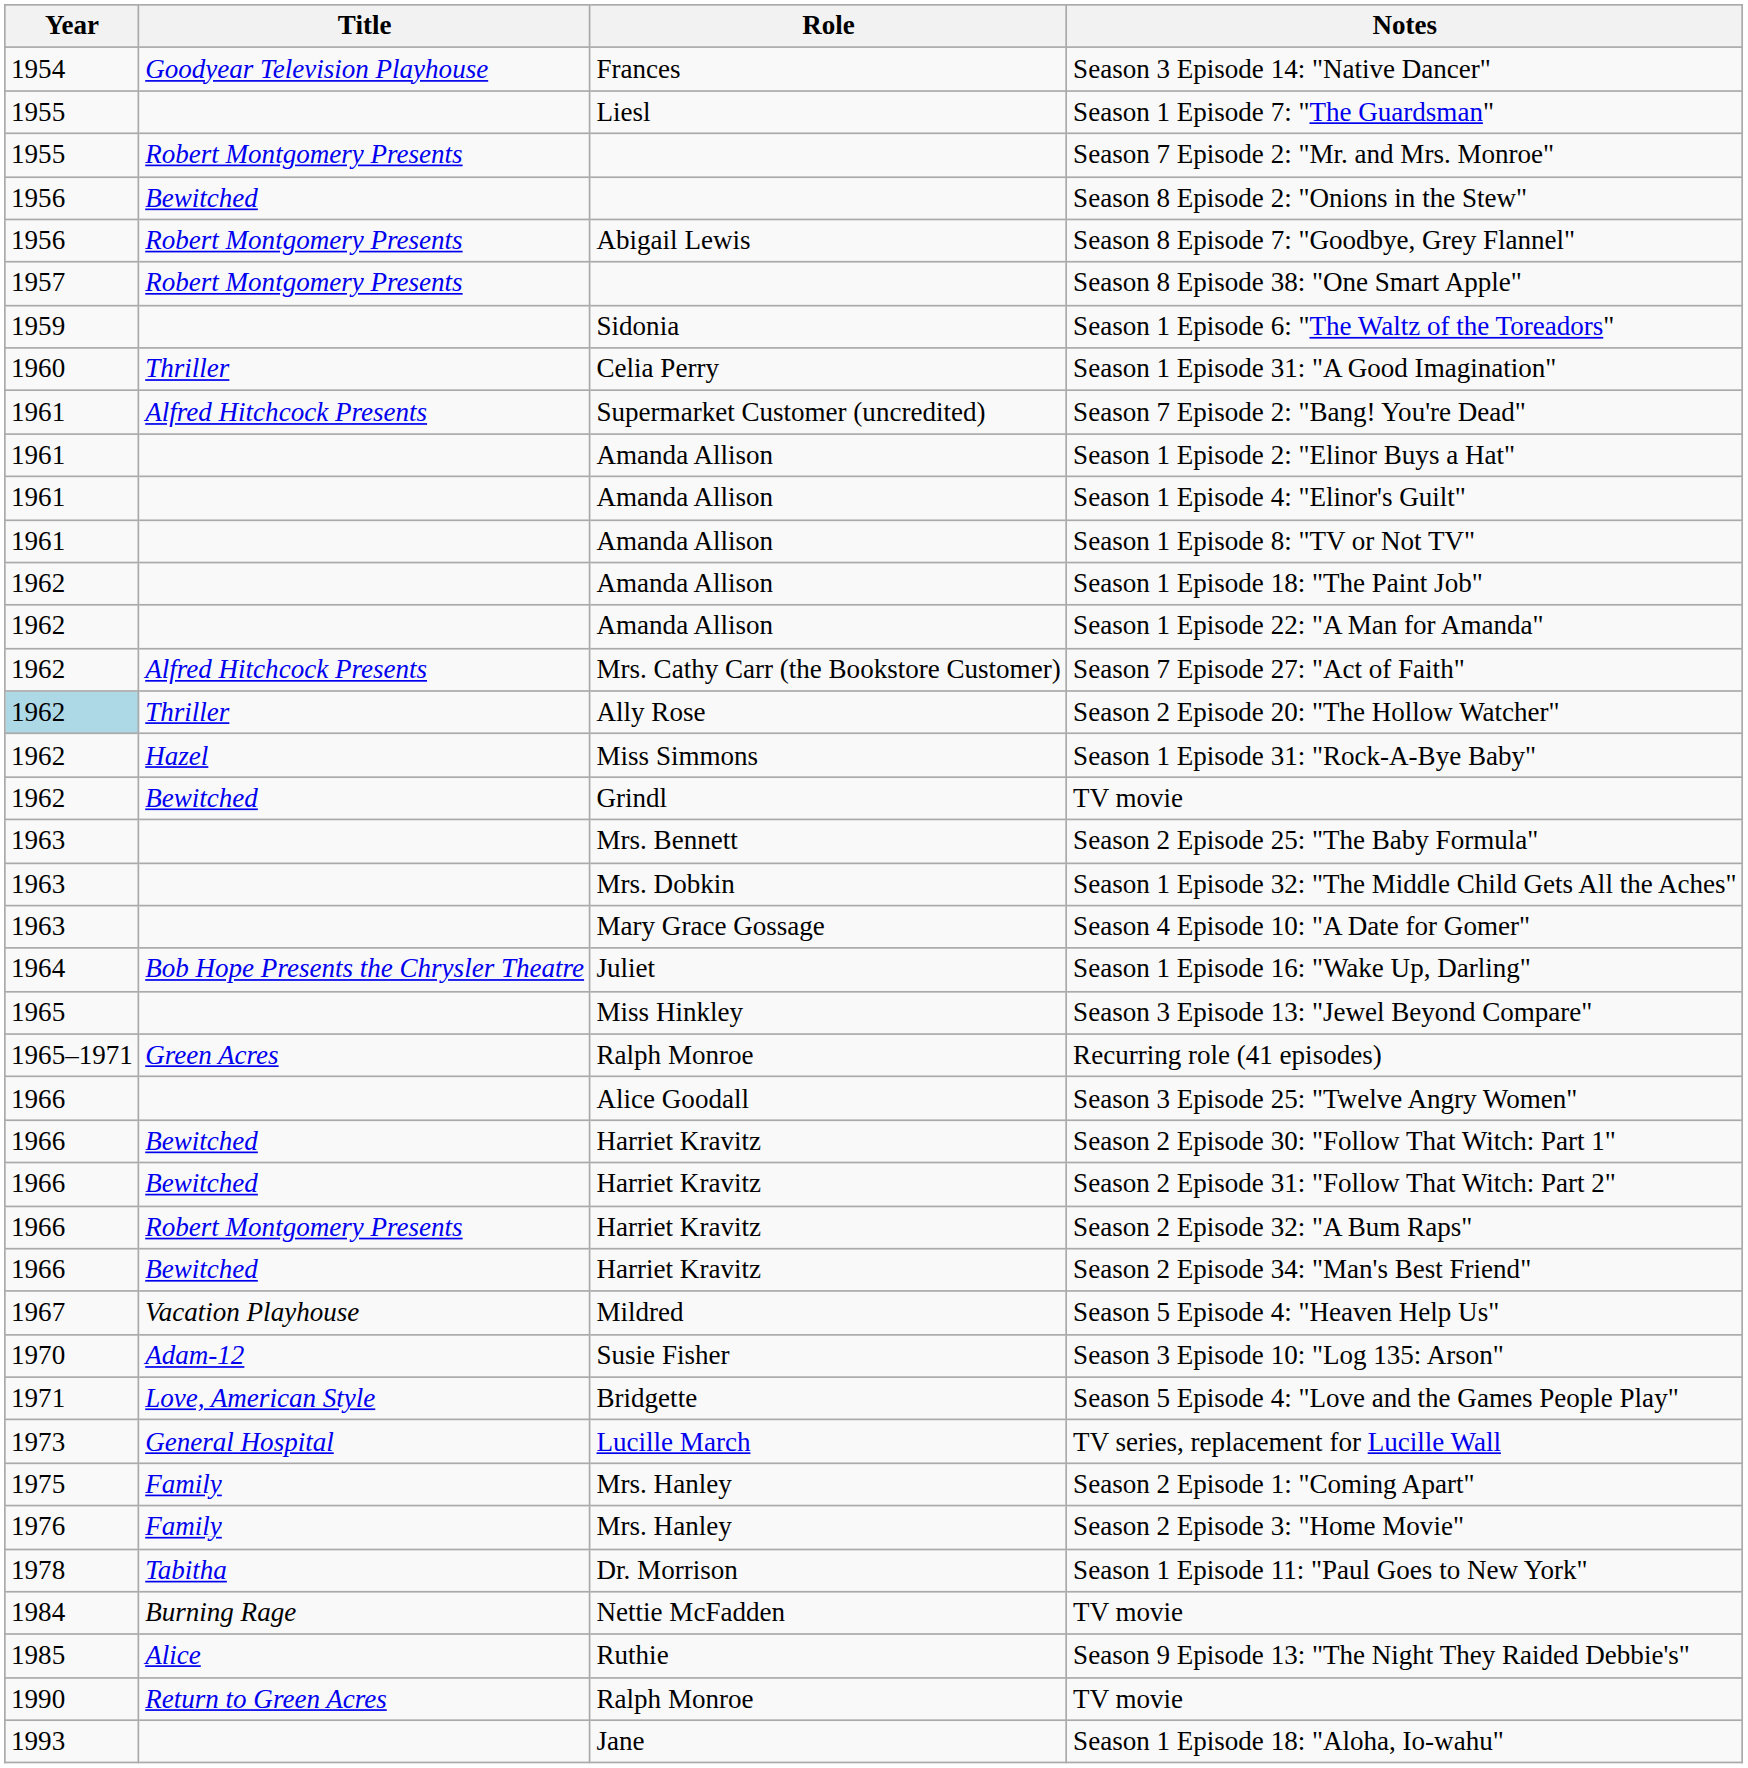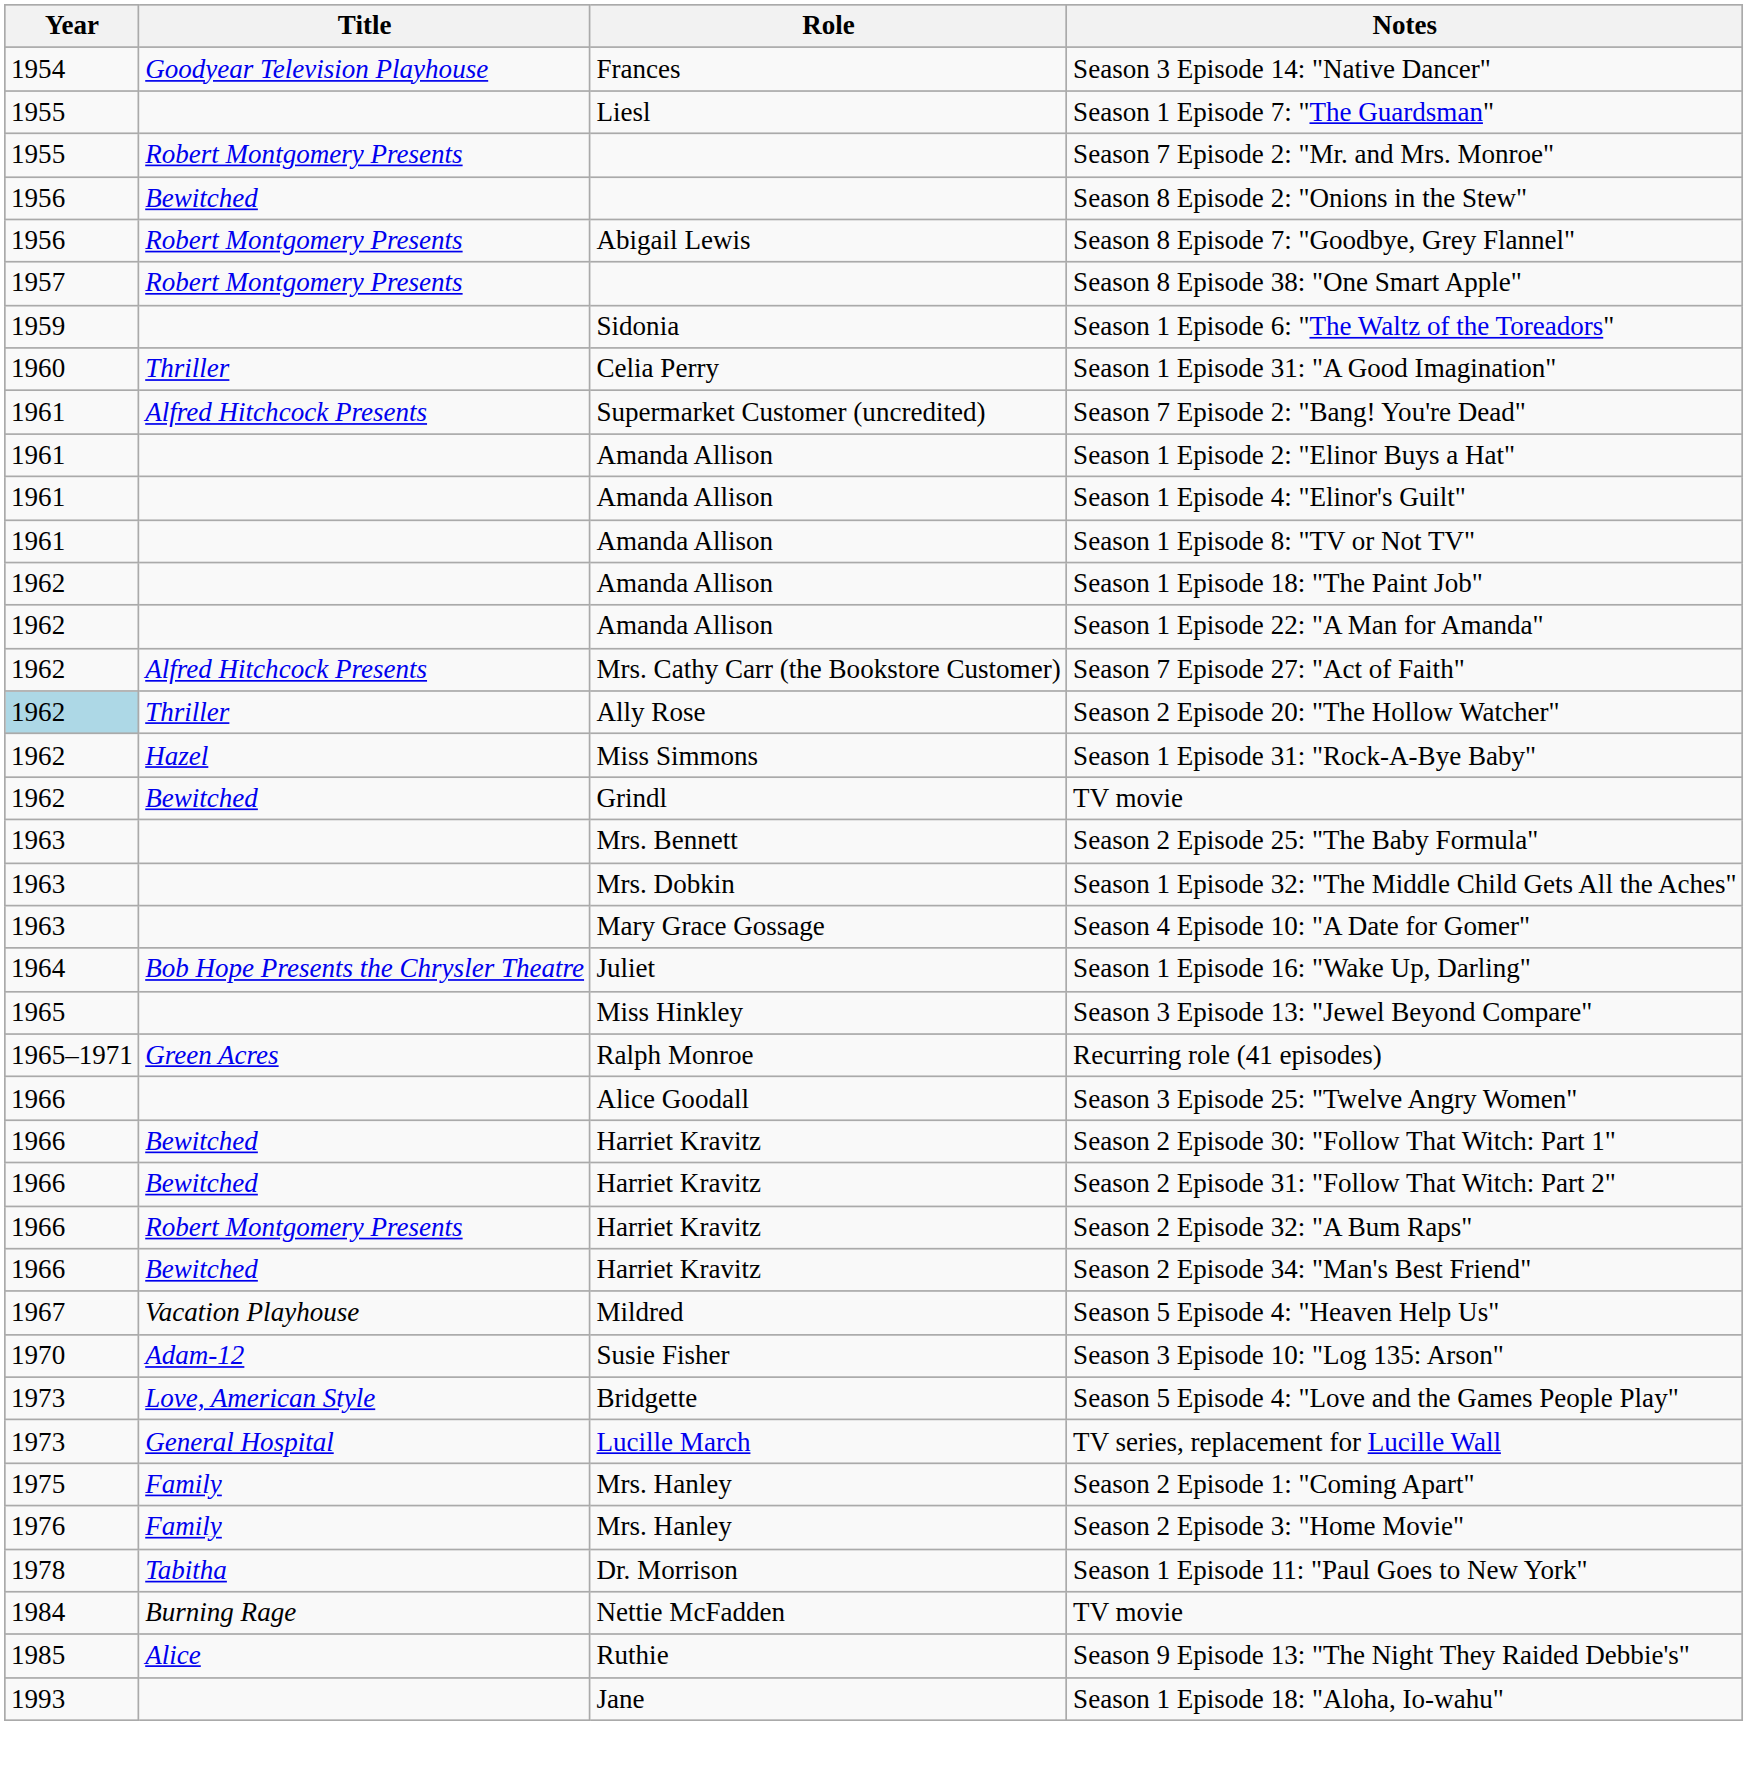 <table class="wikitable sortable">
 <tr>
 <th>Year</th>
 <th>Title</th>
 <th>Role</th>
 <th class="unsortable">Notes</th>
 </tr>
 <tr>
 <td>1954</td>
 <td><em><a href='#'>Goodyear Television Playhouse</a></em></td>
 <td>Frances</td>
 <td>Season 3 Episode 14: "Native Dancer"</td>
 </tr>
 <tr>
 <td>1955</td>
 <td><em></em></td>
 <td>Liesl</td>
 <td>Season 1 Episode 7: "<a href='#'>The Guardsman</a>"</td>
 </tr>
 <tr>
 <td>1955</td>
 <td><em><a href='#'>Robert Montgomery Presents</a></em></td>
 <td></td>
 <td>Season 7 Episode 2: "Mr. and Mrs. Monroe"</td>
 </tr>
 <tr>
 <td>1956</td>
 <td><em><a href='#'>Bewitched</a></em></td>
 <td></td>
 <td>Season 8 Episode 2: "Onions in the Stew"</td>
 </tr>
 <tr>
 <td>1956</td>
 <td><em><a href='#'>Robert Montgomery Presents</a></em></td>
 <td>Abigail Lewis</td>
 <td>Season 8 Episode 7: "Goodbye, Grey Flannel"</td>
 </tr>
 <tr>
 <td>1957</td>
 <td><em><a href='#'>Robert Montgomery Presents</a></em></td>
 <td></td>
 <td>Season 8 Episode 38: "One Smart Apple"</td>
 </tr>
 <tr>
 <td>1959</td>
 <td><em></em></td>
 <td>Sidonia</td>
 <td>Season 1 Episode 6: "<a href='#'>The Waltz of the Toreadors</a>"</td>
 </tr>
 <tr>
 <td>1960</td>
 <td><em><a href='#'>Thriller</a></em></td>
 <td>Celia Perry</td>
 <td>Season 1 Episode 31: "A Good Imagination"</td>
 </tr>
 <tr>
 <td>1961</td>
 <td><em><a href='#'>Alfred Hitchcock Presents</a></em></td>
 <td>Supermarket Customer (uncredited)</td>
 <td>Season 7 Episode 2: "Bang! You're Dead"</td>
 </tr>
 <tr>
 <td>1961</td>
 <td><em></em></td>
 <td>Amanda Allison</td>
 <td>Season 1 Episode 2: "Elinor Buys a Hat"</td>
 </tr>
 <tr>
 <td>1961</td>
 <td><em></em></td>
 <td>Amanda Allison</td>
 <td>Season 1 Episode 4: "Elinor's Guilt"</td>
 </tr>
 <tr>
 <td>1961</td>
 <td><em></em></td>
 <td>Amanda Allison</td>
 <td>Season 1 Episode 8: "TV or Not TV"</td>
 </tr>
 <tr>
 <td>1962</td>
 <td><em></em></td>
 <td>Amanda Allison</td>
 <td>Season 1 Episode 18: "The Paint Job"</td>
 </tr>
 <tr>
 <td>1962</td>
 <td><em></em></td>
 <td>Amanda Allison</td>
 <td>Season 1 Episode 22: "A Man for Amanda"</td>
 </tr>
 <tr>
 <td>1962</td>
 <td><em><a href='#'>Alfred Hitchcock Presents</a></em></td>
 <td>Mrs. Cathy Carr (the Bookstore Customer)</td>
 <td>Season 7 Episode 27: "Act of Faith"</td>
 </tr>
 <tr>
 <td style="background: lightblue;">1962</td>
 <td><em><a href='#'>Thriller</a></em></td>
 <td>Ally Rose</td>
 <td>Season 2 Episode 20: "The Hollow Watcher"</td>
 </tr>
 <tr>
 <td>1962</td>
 <td><em><a href='#'>Hazel</a></em></td>
 <td>Miss Simmons</td>
 <td>Season 1 Episode 31: "Rock-A-Bye Baby"</td>
 </tr>
 <tr>
 <td>1962</td>
 <td><em><a href='#'>Bewitched</a></em></td>
 <td>Grindl</td>
 <td>TV movie</td>
 </tr>
 <tr>
 <td>1963</td>
 <td><em></em></td>
 <td>Mrs. Bennett</td>
 <td>Season 2 Episode 25: "The Baby Formula"</td>
 </tr>
 <tr>
 <td>1963</td>
 <td><em></em></td>
 <td>Mrs. Dobkin</td>
 <td>Season 1 Episode 32: "The Middle Child Gets All the Aches"</td>
 </tr>
 <tr>
 <td>1963</td>
 <td><em></em></td>
 <td>Mary Grace Gossage</td>
 <td>Season 4 Episode 10: "A Date for Gomer"</td>
 </tr>
 <tr>
 <td>1964</td>
 <td><em><a href='#'>Bob Hope Presents the Chrysler Theatre</a></em></td>
 <td>Juliet</td>
 <td>Season 1 Episode 16: "Wake Up, Darling"</td>
 </tr>
 <tr>
 <td>1965</td>
 <td><em></em></td>
 <td>Miss Hinkley</td>
 <td>Season 3 Episode 13: "Jewel Beyond Compare"</td>
 </tr>
 <tr>
 <td>1965–1971</td>
 <td><em><a href='#'>Green Acres</a></em></td>
 <td>Ralph Monroe</td>
 <td>Recurring role (41 episodes)</td>
 </tr>
 <tr>
 <td>1966</td>
 <td><em></em></td>
 <td>Alice Goodall</td>
 <td>Season 3 Episode 25: "Twelve Angry Women"</td>
 </tr>
 <tr>
 <td>1966</td>
 <td><em><a href='#'>Bewitched</a></em></td>
 <td>Harriet Kravitz</td>
 <td>Season 2 Episode 30: "Follow That Witch: Part 1"</td>
 </tr>
 <tr>
 <td>1966</td>
 <td><em><a href='#'>Bewitched</a></em></td>
 <td>Harriet Kravitz</td>
 <td>Season 2 Episode 31: "Follow That Witch: Part 2"</td>
 </tr>
 <tr>
 <td>1966</td>
 <td><em><a href='#'>Robert Montgomery Presents</a></em></td>
 <td>Harriet Kravitz</td>
 <td>Season 2 Episode 32: "A Bum Raps"</td>
 </tr>
 <tr>
 <td>1966</td>
 <td><em><a href='#'>Bewitched</a></em></td>
 <td>Harriet Kravitz</td>
 <td>Season 2 Episode 34: "Man's Best Friend"</td>
 </tr>
 <tr>
 <td>1967</td>
 <td><em>Vacation Playhouse</em></td>
 <td>Mildred</td>
 <td>Season 5 Episode 4: "Heaven Help Us"</td>
 </tr>
 <tr>
 <td>1970</td>
 <td><em><a href='#'>Adam-12</a></em></td>
 <td>Susie Fisher</td>
 <td>Season 3 Episode 10: "Log 135: Arson"</td>
 </tr>
 <tr>
-<td>1971</td>
+<td>1973</td>
 <td><em><a href='#'>Love, American Style</a></em></td>
 <td>Bridgette</td>
 <td>Season 5 Episode 4: "Love and the Games People Play"</td>
 </tr>
 <tr>
 <td>1973</td>
 <td><em><a href='#'>General Hospital</a></em></td>
 <td><a href='#'>Lucille March</a></td>
 <td>TV series, replacement for <a href='#'>Lucille Wall</a></td>
 </tr>
 <tr>
 <td>1975</td>
 <td><em><a href='#'>Family</a></em></td>
 <td>Mrs. Hanley</td>
 <td>Season 2 Episode 1: "Coming Apart"</td>
 </tr>
 <tr>
 <td>1976</td>
 <td><em><a href='#'>Family</a></em></td>
 <td>Mrs. Hanley</td>
 <td>Season 2 Episode 3: "Home Movie"</td>
 </tr>
 <tr>
 <td>1978</td>
 <td><em><a href='#'>Tabitha</a></em></td>
 <td>Dr. Morrison</td>
 <td>Season 1 Episode 11: "Paul Goes to New York"</td>
 </tr>
 <tr>
 <td>1984</td>
 <td><em>Burning Rage</em></td>
 <td>Nettie McFadden</td>
 <td>TV movie</td>
 </tr>
 <tr>
 <td>1985</td>
 <td><em><a href='#'>Alice</a></em></td>
 <td>Ruthie</td>
 <td>Season 9 Episode 13: "The Night They Raided Debbie's"</td>
 </tr>
 <tr>
-<td>1990</td>
-<td><em><a href='#'>Return to Green Acres</a></em></td>
-<td>Ralph Monroe</td>
-<td>TV movie</td>
-</tr>
-<tr>
 <td>1993</td>
 <td><em></em></td>
 <td>Jane</td>
 <td>Season 1 Episode 18: "Aloha, Io-wahu"</td>
 </tr>
 </table>
